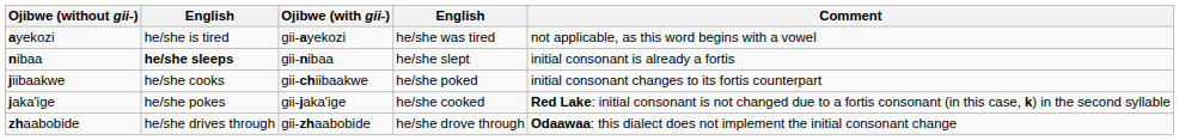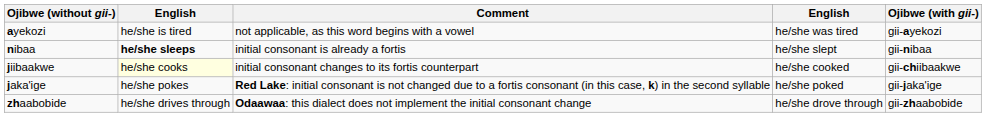 <table class="wikitable">
 <tr>
 <th>Ojibwe (without <em>gii-</em>)</th>
 <th>English</th>
+<th>Comment</th>
+<th>English</th>
 <th>Ojibwe (with <em>gii-</em>)</th>
-<th>English</th>
-<th>Comment</th>
 </tr>
 <tr>
 <td><strong>a</strong>yekozi</td>
 <td>he/she is tired</td>
+<td>not applicable, as this word begins with a vowel</td>
+<td>he/she was tired</td>
 <td>gii-<strong>a</strong>yekozi</td>
-<td>he/she was tired</td>
-<td>not applicable, as this word begins with a vowel</td>
 </tr>
 <tr>
 <td><strong>n</strong>ibaa</td>
 <td><strong>he/she sleeps</strong></td>
+<td>initial consonant is already a fortis</td>
+<td>he/she slept</td>
 <td>gii-<strong>n</strong>ibaa</td>
-<td>he/she slept</td>
-<td>initial consonant is already a fortis</td>
 </tr>
 <tr>
 <td><strong>j</strong>iibaakwe</td>
-<td>he/she cooks</td>
+<td style="background: lightyellow;">he/she cooks</td>
+<td>initial consonant changes to its fortis counterpart</td>
+<td>he/she cooked</td>
 <td>gii-<strong>ch</strong>iibaakwe</td>
-<td>he/she poked</td>
-<td>initial consonant changes to its fortis counterpart</td>
 </tr>
 <tr>
 <td><strong>j</strong>aka'ige</td>
 <td>he/she pokes</td>
+<td><strong>Red Lake</strong>: initial consonant is not changed due to a fortis consonant (in this case, <strong>k</strong>) in the second syllable</td>
+<td>he/she poked</td>
 <td>gii-<strong>j</strong>aka'ige</td>
-<td>he/she cooked</td>
-<td><strong>Red Lake</strong>: initial consonant is not changed due to a fortis consonant (in this case, <strong>k</strong>) in the second syllable</td>
 </tr>
 <tr>
 <td><strong>zh</strong>aabobide</td>
 <td>he/she drives through</td>
+<td><strong>Odaawaa</strong>: this dialect does not implement the initial consonant change</td>
+<td>he/she drove through</td>
 <td>gii-<strong>zh</strong>aabobide</td>
-<td>he/she drove through</td>
-<td><strong>Odaawaa</strong>: this dialect does not implement the initial consonant change</td>
 </tr>
 </table>
